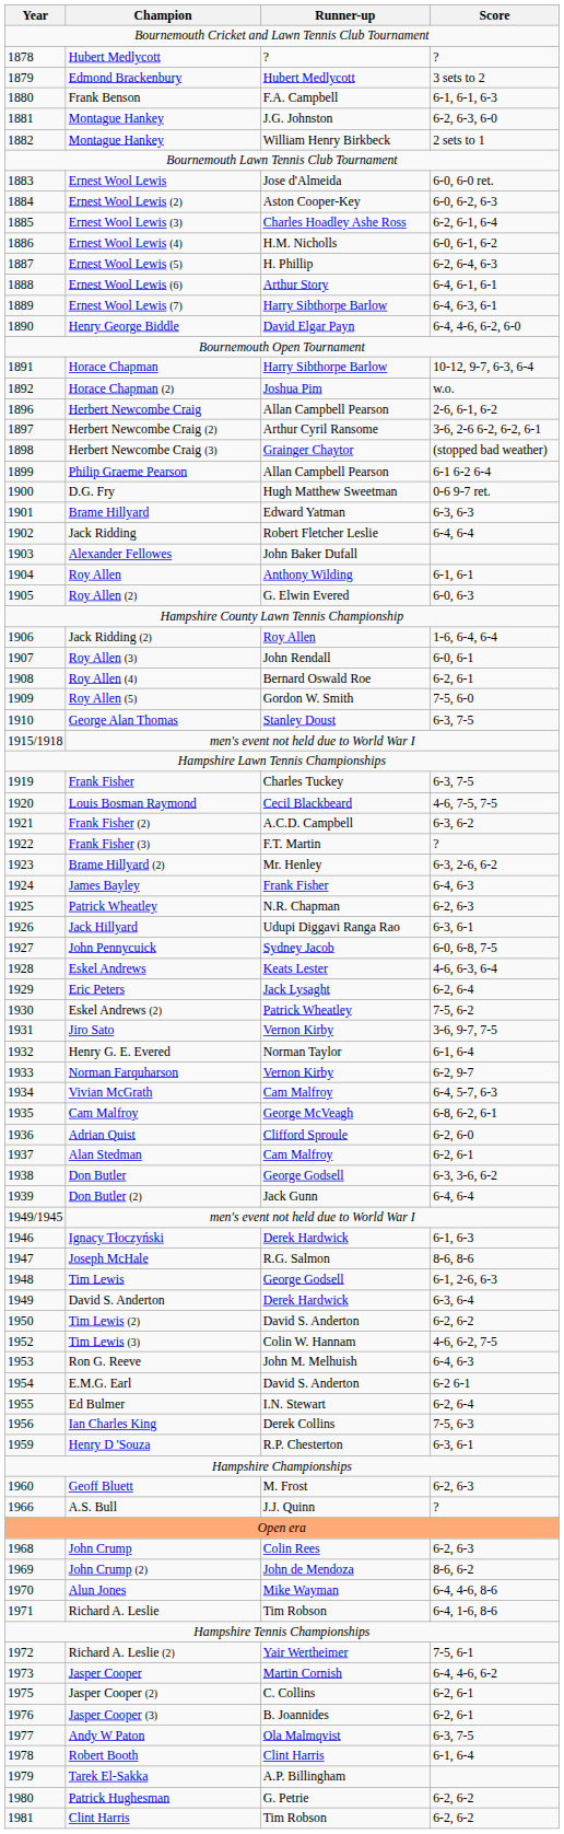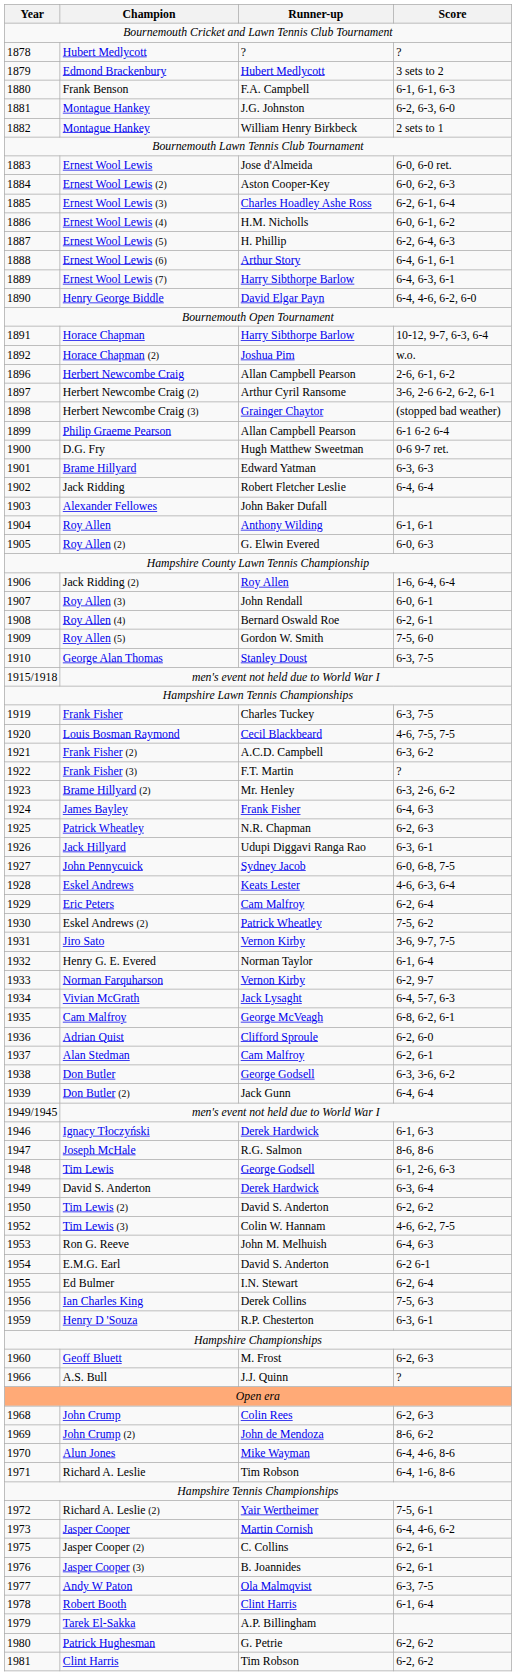 <table class=wikitable style=font-size:98%>
 <tr>
 <th>Year</th>
 <th width="230">Champion</th>
 <th width="200">Runner-up</th>
 <th width="150">Score</th>
 </tr>
 <tr>
 <td colspan=4 align=center><em>Bournemouth Cricket and Lawn Tennis Club Tournament </em></td>
 </tr>
 <tr>
 <td>1878</td>
 <td> <a href='#'>Hubert Medlycott</a></td>
 <td>?</td>
 <td>?</td>
 </tr>
 <tr>
 <td>1879</td>
 <td> <a href='#'>Edmond Brackenbury</a></td>
 <td> <a href='#'>Hubert Medlycott</a></td>
 <td>3 sets to 2</td>
 </tr>
 <tr>
 <td>1880</td>
 <td> Frank Benson</td>
 <td> F.A. Campbell</td>
 <td>6-1, 6-1, 6-3</td>
 </tr>
 <tr>
 <td>1881</td>
 <td> <a href='#'>Montague Hankey</a></td>
 <td> J.G. Johnston</td>
 <td>6-2, 6-3, 6-0</td>
 </tr>
 <tr>
 <td>1882</td>
 <td> <a href='#'>Montague Hankey</a></td>
 <td> William Henry Birkbeck</td>
 <td>2 sets to 1</td>
 </tr>
 <tr>
 <td colspan=4 align=center><em>Bournemouth Lawn Tennis Club Tournament</em></td>
 </tr>
 <tr>
 <td>1883</td>
 <td> <a href='#'>Ernest Wool Lewis</a></td>
 <td> Jose d'Almeida</td>
 <td>6-0, 6-0 ret.</td>
 </tr>
 <tr>
 <td>1884</td>
 <td> <a href='#'>Ernest Wool Lewis</a> <small>(2)</small></td>
 <td> Aston Cooper-Key</td>
 <td>6-0, 6-2, 6-3</td>
 </tr>
 <tr>
 <td>1885</td>
 <td> <a href='#'>Ernest Wool Lewis</a> <small>(3)</small></td>
 <td> <a href='#'>Charles Hoadley Ashe Ross</a></td>
 <td>6-2, 6-1, 6-4</td>
 </tr>
 <tr>
 <td>1886</td>
 <td> <a href='#'>Ernest Wool Lewis</a> <small>(4)</small></td>
 <td> H.M. Nicholls</td>
 <td>6-0, 6-1, 6-2</td>
 </tr>
 <tr>
 <td>1887</td>
 <td> <a href='#'>Ernest Wool Lewis</a> <small>(5)</small></td>
 <td> H. Phillip</td>
 <td>6-2, 6-4, 6-3</td>
 </tr>
 <tr>
 <td>1888</td>
 <td> <a href='#'>Ernest Wool Lewis</a> <small>(6)</small></td>
 <td> <a href='#'>Arthur Story</a></td>
 <td>6-4, 6-1, 6-1</td>
 </tr>
 <tr>
 <td>1889</td>
 <td> <a href='#'>Ernest Wool Lewis</a> <small>(7)</small></td>
 <td> <a href='#'>Harry Sibthorpe Barlow</a></td>
 <td>6-4, 6-3, 6-1</td>
 </tr>
 <tr>
 <td>1890</td>
 <td> <a href='#'>Henry George Biddle</a></td>
 <td> <a href='#'>David Elgar Payn</a></td>
 <td>6-4, 4-6, 6-2, 6-0</td>
 </tr>
 <tr>
 <td colspan=4 align=center><em>Bournemouth Open Tournament </em></td>
 </tr>
 <tr>
 <td>1891</td>
 <td> <a href='#'>Horace Chapman</a></td>
 <td> <a href='#'>Harry Sibthorpe Barlow</a></td>
 <td>10-12, 9-7, 6-3, 6-4</td>
 </tr>
 <tr>
 <td>1892</td>
 <td> <a href='#'>Horace Chapman</a> <small>(2)</small></td>
 <td> <a href='#'>Joshua Pim</a></td>
 <td>w.o.</td>
 </tr>
 <tr>
 <td>1896</td>
 <td> <a href='#'>Herbert Newcombe Craig</a></td>
 <td> Allan Campbell Pearson</td>
 <td>2-6, 6-1, 6-2</td>
 </tr>
 <tr>
 <td>1897</td>
 <td> Herbert Newcombe Craig <small>(2)</small></td>
 <td> Arthur Cyril Ransome</td>
 <td>3-6, 2-6 6-2, 6-2, 6-1</td>
 </tr>
 <tr>
 <td>1898</td>
 <td> Herbert Newcombe Craig <small>(3)</small></td>
 <td> <a href='#'>Grainger Chaytor</a></td>
 <td>(stopped bad weather)</td>
 </tr>
 <tr>
 <td>1899</td>
 <td> <a href='#'>Philip Graeme Pearson</a></td>
 <td> Allan Campbell Pearson</td>
 <td>6-1 6-2 6-4</td>
 </tr>
 <tr>
 <td>1900</td>
 <td> D.G. Fry</td>
 <td> Hugh Matthew Sweetman</td>
 <td>0-6 9-7 ret.</td>
 </tr>
 <tr>
 <td>1901</td>
 <td> <a href='#'>Brame Hillyard</a></td>
 <td> Edward Yatman</td>
 <td>6-3, 6-3</td>
 </tr>
 <tr>
 <td>1902</td>
 <td> Jack Ridding</td>
 <td> Robert Fletcher Leslie</td>
 <td>6-4, 6-4</td>
 </tr>
 <tr>
 <td>1903</td>
 <td> <a href='#'>Alexander Fellowes</a></td>
 <td> John Baker Dufall</td>
 <td></td>
 </tr>
 <tr>
 <td>1904</td>
 <td> <a href='#'>Roy Allen</a></td>
 <td> <a href='#'>Anthony Wilding</a></td>
 <td>6-1, 6-1</td>
 </tr>
 <tr>
 <td>1905</td>
 <td> <a href='#'>Roy Allen</a> <small>(2)</small></td>
 <td> G. Elwin Evered</td>
 <td>6-0, 6-3</td>
 </tr>
 <tr>
 <td colspan=4 align=center><em>Hampshire County Lawn Tennis Championship</em></td>
 </tr>
 <tr>
 <td>1906</td>
 <td> Jack Ridding <small>(2)</small></td>
 <td> <a href='#'>Roy Allen</a></td>
 <td>1-6, 6-4, 6-4</td>
 </tr>
 <tr>
 <td>1907</td>
 <td> <a href='#'>Roy Allen</a> <small>(3)</small></td>
 <td> John Rendall</td>
 <td>6-0, 6-1</td>
 </tr>
 <tr>
 <td>1908</td>
 <td> <a href='#'>Roy Allen</a> <small>(4)</small></td>
 <td> Bernard Oswald Roe</td>
 <td>6-2, 6-1</td>
 </tr>
 <tr>
 <td>1909</td>
 <td> <a href='#'>Roy Allen</a> <small>(5)</small></td>
 <td> Gordon W. Smith</td>
 <td>7-5, 6-0</td>
 </tr>
 <tr>
 <td>1910</td>
 <td> <a href='#'>George Alan Thomas</a></td>
 <td> <a href='#'>Stanley Doust</a></td>
 <td>6-3, 7-5</td>
 </tr>
 <tr>
 <td>1915/1918</td>
 <td colspan=3 align=center><em>men's event not held due to World War I</em></td>
 </tr>
 <tr>
 <td colspan=4 align=center><em>Hampshire Lawn Tennis Championships </em></td>
 </tr>
 <tr>
 <td>1919</td>
 <td> <a href='#'>Frank Fisher</a></td>
 <td> Charles Tuckey</td>
 <td>6-3, 7-5</td>
 </tr>
 <tr>
 <td>1920</td>
 <td> <a href='#'>Louis Bosman Raymond</a></td>
 <td> <a href='#'>Cecil Blackbeard</a></td>
 <td>4-6, 7-5, 7-5</td>
 </tr>
 <tr>
 <td>1921</td>
 <td> <a href='#'>Frank Fisher</a> <small>(2)</small></td>
 <td> A.C.D. Campbell</td>
 <td>6-3, 6-2</td>
 </tr>
 <tr>
 <td>1922</td>
 <td> <a href='#'>Frank Fisher</a> <small>(3)</small></td>
 <td> F.T. Martin</td>
 <td>?</td>
 </tr>
 <tr>
 <td>1923</td>
 <td> <a href='#'>Brame Hillyard</a> <small>(2)</small></td>
 <td> Mr. Henley</td>
 <td>6-3, 2-6, 6-2</td>
 </tr>
 <tr>
 <td>1924</td>
 <td> <a href='#'>James Bayley</a></td>
 <td> <a href='#'>Frank Fisher</a></td>
 <td>6-4, 6-3</td>
 </tr>
 <tr>
 <td>1925</td>
 <td> <a href='#'>Patrick Wheatley</a></td>
 <td> N.R. Chapman</td>
 <td>6-2, 6-3</td>
 </tr>
 <tr>
 <td>1926</td>
 <td> <a href='#'>Jack Hillyard</a></td>
 <td> Udupi Diggavi Ranga Rao</td>
 <td>6-3, 6-1</td>
 </tr>
 <tr>
 <td>1927</td>
 <td> <a href='#'>John Pennycuick</a></td>
 <td> <a href='#'>Sydney Jacob</a></td>
 <td>6-0, 6-8, 7-5</td>
 </tr>
 <tr>
 <td>1928</td>
 <td> <a href='#'>Eskel Andrews</a></td>
 <td> <a href='#'>Keats Lester</a></td>
 <td>4-6, 6-3, 6-4</td>
 </tr>
 <tr>
 <td>1929</td>
 <td> <a href='#'>Eric Peters</a></td>
-<td> <a href='#'>Jack Lysaght</a></td>
+<td> <a href='#'>Cam Malfroy</a></td>
 <td>6-2, 6-4</td>
 </tr>
 <tr>
 <td>1930</td>
 <td> Eskel Andrews <small>(2)</small></td>
 <td> <a href='#'>Patrick Wheatley</a></td>
 <td>7-5, 6-2</td>
 </tr>
 <tr>
 <td>1931</td>
 <td> <a href='#'>Jiro Sato</a></td>
 <td> <a href='#'>Vernon Kirby</a></td>
 <td>3-6, 9-7, 7-5</td>
 </tr>
 <tr>
 <td>1932</td>
 <td> Henry G. E. Evered</td>
 <td> Norman Taylor</td>
 <td>6-1, 6-4</td>
 </tr>
 <tr>
 <td>1933</td>
 <td> <a href='#'>Norman Farquharson</a></td>
 <td> <a href='#'>Vernon Kirby</a></td>
 <td>6-2, 9-7</td>
 </tr>
 <tr>
 <td>1934</td>
 <td> <a href='#'>Vivian McGrath</a></td>
-<td> <a href='#'>Cam Malfroy</a></td>
+<td> <a href='#'>Jack Lysaght</a></td>
 <td>6-4, 5-7, 6-3</td>
 </tr>
 <tr>
 <td>1935</td>
 <td> <a href='#'>Cam Malfroy</a></td>
 <td> <a href='#'>George McVeagh</a></td>
 <td>6-8, 6-2, 6-1</td>
 </tr>
 <tr>
 <td>1936</td>
 <td> <a href='#'>Adrian Quist</a></td>
 <td> <a href='#'>Clifford Sproule</a></td>
 <td>6-2, 6-0</td>
 </tr>
 <tr>
 <td>1937</td>
 <td> <a href='#'>Alan Stedman</a></td>
 <td> <a href='#'>Cam Malfroy</a></td>
 <td>6-2, 6-1</td>
 </tr>
 <tr>
 <td>1938</td>
 <td> <a href='#'>Don Butler</a></td>
 <td> <a href='#'>George Godsell</a></td>
 <td>6-3, 3-6, 6-2</td>
 </tr>
 <tr>
 <td>1939</td>
 <td> <a href='#'>Don Butler</a> <small>(2)</small></td>
 <td> Jack Gunn</td>
 <td>6-4, 6-4</td>
 </tr>
 <tr>
 <td>1949/1945</td>
 <td colspan=3 align=center><em>men's event not held due to World War I</em></td>
 </tr>
 <tr>
 <td>1946</td>
 <td> <a href='#'>Ignacy Tłoczyński</a></td>
 <td> <a href='#'>Derek Hardwick</a></td>
 <td>6-1, 6-3</td>
 </tr>
 <tr>
 <td>1947</td>
 <td> <a href='#'>Joseph McHale</a></td>
 <td> R.G. Salmon</td>
 <td>8-6, 8-6</td>
 </tr>
 <tr>
 <td>1948</td>
 <td> <a href='#'>Tim Lewis</a></td>
 <td> <a href='#'>George Godsell</a></td>
 <td>6-1, 2-6, 6-3</td>
 </tr>
 <tr>
 <td>1949</td>
 <td> David S. Anderton</td>
 <td> <a href='#'>Derek Hardwick</a></td>
 <td>6-3, 6-4</td>
 </tr>
 <tr>
 <td>1950</td>
 <td> <a href='#'>Tim Lewis</a> <small>(2)</small></td>
 <td> David S. Anderton</td>
 <td>6-2, 6-2</td>
 </tr>
 <tr>
 <td>1952</td>
 <td> <a href='#'>Tim Lewis</a> <small>(3)</small></td>
 <td> Colin W. Hannam</td>
 <td>4-6, 6-2, 7-5</td>
 </tr>
 <tr>
 <td>1953</td>
 <td> Ron G. Reeve</td>
 <td> John M. Melhuish</td>
 <td>6-4, 6-3</td>
 </tr>
 <tr>
 <td>1954</td>
 <td> E.M.G. Earl</td>
 <td> David S. Anderton</td>
 <td>6-2 6-1</td>
 </tr>
 <tr>
 <td>1955</td>
 <td> Ed Bulmer</td>
 <td> I.N. Stewart</td>
 <td>6-2, 6-4</td>
 </tr>
 <tr>
 <td>1956</td>
 <td> <a href='#'>Ian Charles King</a></td>
 <td> Derek Collins</td>
 <td>7-5, 6-3</td>
 </tr>
 <tr>
 <td>1959</td>
 <td> <a href='#'>Henry D 'Souza</a></td>
 <td> R.P. Chesterton</td>
 <td>6-3, 6-1</td>
 </tr>
 <tr>
 <td colspan=4 align=center><em>Hampshire Championships</em></td>
 </tr>
 <tr>
 <td>1960</td>
 <td> <a href='#'>Geoff Bluett</a></td>
 <td> M. Frost</td>
 <td>6-2, 6-3</td>
 </tr>
 <tr>
 <td>1966</td>
 <td> A.S. Bull</td>
 <td> J.J. Quinn</td>
 <td>?</td>
 </tr>
 <tr style=background-color:#ffaa77>
 <td colspan=4 align=center><em>Open era </em></td>
 </tr>
 <tr>
 <td>1968</td>
 <td> <a href='#'>John Crump</a></td>
 <td> <a href='#'>Colin Rees</a></td>
 <td>6-2, 6-3</td>
 </tr>
 <tr>
 <td>1969</td>
 <td> <a href='#'>John Crump</a> <small>(2)</small></td>
 <td> <a href='#'>John de Mendoza</a></td>
 <td>8-6, 6-2</td>
 </tr>
 <tr>
 <td>1970</td>
 <td> <a href='#'>Alun Jones</a></td>
 <td> <a href='#'>Mike Wayman</a></td>
 <td>6-4, 4-6, 8-6</td>
 </tr>
 <tr>
 <td>1971</td>
 <td> Richard A. Leslie</td>
 <td> Tim Robson</td>
 <td>6-4, 1-6, 8-6</td>
 </tr>
 <tr>
 <td colspan=4 align=center><em>Hampshire Tennis Championships</em></td>
 </tr>
 <tr>
 <td>1972</td>
 <td> Richard A. Leslie <small>(2)</small></td>
 <td> <a href='#'>Yair Wertheimer</a></td>
 <td>7-5, 6-1</td>
 </tr>
 <tr>
 <td>1973</td>
 <td> <a href='#'>Jasper Cooper</a></td>
 <td> <a href='#'>Martin Cornish</a></td>
 <td>6-4, 4-6, 6-2</td>
 </tr>
 <tr>
 <td>1975</td>
 <td> Jasper Cooper <small>(2)</small></td>
 <td> C. Collins</td>
 <td>6-2, 6-1</td>
 </tr>
 <tr>
 <td>1976</td>
 <td> <a href='#'>Jasper Cooper</a> <small>(3)</small></td>
 <td> B. Joannides</td>
 <td>6-2, 6-1</td>
 </tr>
 <tr>
 <td>1977</td>
 <td> <a href='#'>Andy W Paton</a></td>
 <td> <a href='#'>Ola Malmqvist</a></td>
 <td>6-3, 7-5</td>
 </tr>
 <tr>
 <td>1978</td>
 <td> <a href='#'>Robert Booth</a></td>
 <td> <a href='#'>Clint Harris</a></td>
 <td>6-1, 6-4</td>
 </tr>
 <tr>
 <td>1979</td>
 <td> <a href='#'>Tarek El-Sakka</a></td>
 <td> A.P. Billingham</td>
 <td></td>
 </tr>
 <tr>
 <td>1980</td>
 <td> <a href='#'>Patrick Hughesman</a></td>
 <td> G. Petrie</td>
 <td>6-2, 6-2</td>
 </tr>
 <tr>
 <td>1981</td>
 <td> <a href='#'>Clint Harris</a></td>
 <td> Tim Robson</td>
 <td>6-2, 6-2</td>
 </tr>
 </table>
